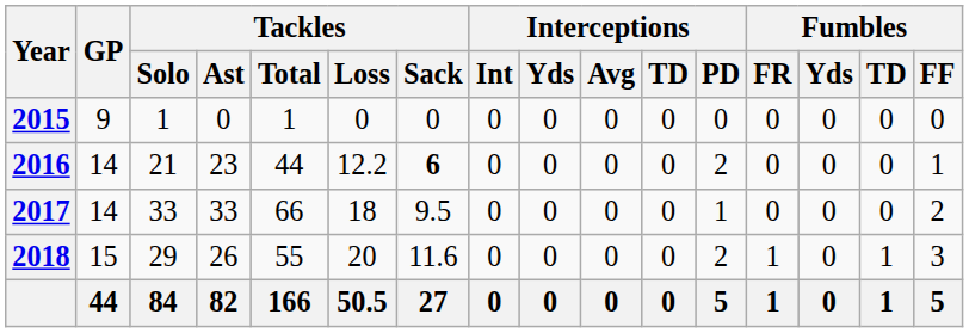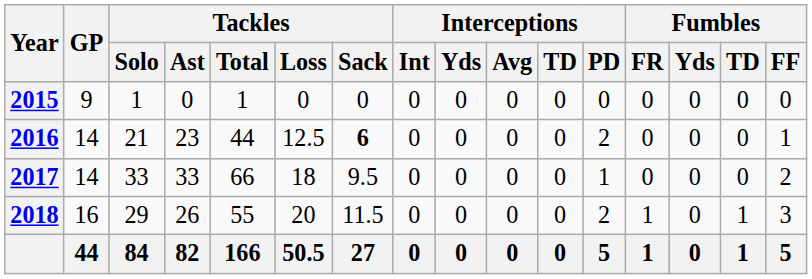 <table class="wikitable" style="text-align:center;">
 <tr>
 <th rowspan="2">Year</th>
 <th rowspan="2">GP</th>
 <th colspan="5">Tackles</th>
 <th colspan="5">Interceptions</th>
 <th colspan="4">Fumbles</th>
 </tr>
 <tr>
 <th>Solo</th>
 <th>Ast</th>
 <th>Total</th>
 <th>Loss</th>
 <th>Sack</th>
 <th>Int</th>
 <th>Yds</th>
 <th>Avg</th>
 <th>TD</th>
 <th>PD</th>
 <th>FR</th>
 <th>Yds</th>
 <th>TD</th>
 <th>FF</th>
 </tr>
 <tr>
 <th><a href='#'>2015</a></th>
 <td>9</td>
 <td>1</td>
 <td>0</td>
 <td>1</td>
 <td>0</td>
 <td>0</td>
 <td>0</td>
 <td>0</td>
 <td>0</td>
 <td>0</td>
 <td>0</td>
 <td>0</td>
 <td>0</td>
 <td>0</td>
 <td>0</td>
 </tr>
 <tr>
 <th><a href='#'>2016</a></th>
 <td>14</td>
 <td>21</td>
 <td>23</td>
 <td>44</td>
-<td>12.2</td>
+<td>12.5</td>
 <td><strong>6</strong></td>
 <td>0</td>
 <td>0</td>
 <td>0</td>
 <td>0</td>
 <td>2</td>
 <td>0</td>
 <td>0</td>
 <td>0</td>
 <td>1</td>
 </tr>
 <tr>
 <th><a href='#'>2017</a></th>
 <td>14</td>
 <td>33</td>
 <td>33</td>
 <td>66</td>
 <td>18</td>
 <td>9.5</td>
 <td>0</td>
 <td>0</td>
 <td>0</td>
 <td>0</td>
 <td>1</td>
 <td>0</td>
 <td>0</td>
 <td>0</td>
 <td>2</td>
 </tr>
 <tr>
 <th><a href='#'>2018</a></th>
-<td>15</td>
+<td>16</td>
 <td>29</td>
 <td>26</td>
 <td>55</td>
 <td>20</td>
-<td>11.6</td>
+<td>11.5</td>
 <td>0</td>
 <td>0</td>
 <td>0</td>
 <td>0</td>
 <td>2</td>
 <td>1</td>
 <td>0</td>
 <td>1</td>
 <td>3</td>
 </tr>
 <tr>
 <th></th>
 <th>44</th>
 <th>84</th>
 <th>82</th>
 <th>166</th>
 <th>50.5</th>
 <th>27</th>
 <th>0</th>
 <th>0</th>
 <th>0</th>
 <th>0</th>
 <th>5</th>
 <th>1</th>
 <th>0</th>
 <th>1</th>
 <th>5</th>
 </tr>
 </table>
